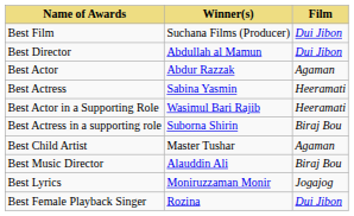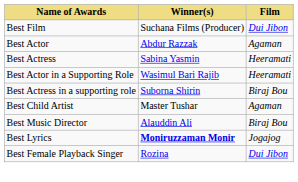 <table class="wikitable">
 <tr>
 <th style="background:#EEDD82;">Name of Awards</th>
 <th style="background:#EEDD82;">Winner(s)</th>
 <th style="background:#EEDD82;">Film</th>
 </tr>
 <tr>
 <td>Best Film</td>
 <td>Suchana Films (Producer)</td>
-<td><em><a href='#'>Dui Jibon</a></em></td>
-</tr>
-<tr>
-<td>Best Director</td>
-<td><a href='#'>Abdullah al Mamun</a></td>
 <td><em><a href='#'>Dui Jibon</a></em></td>
 </tr>
 <tr>
 <td>Best Actor</td>
 <td><a href='#'>Abdur Razzak</a></td>
 <td><em>Agaman</em></td>
 </tr>
 <tr>
 <td>Best Actress</td>
 <td><a href='#'>Sabina Yasmin</a></td>
 <td><em>Heeramati</em></td>
 </tr>
 <tr>
 <td>Best Actor in a Supporting Role</td>
 <td><a href='#'>Wasimul Bari Rajib</a></td>
 <td><em>Heeramati</em></td>
 </tr>
 <tr>
 <td>Best Actress in a supporting role</td>
 <td><a href='#'>Suborna Shirin</a></td>
 <td><em>Biraj Bou</em></td>
 </tr>
 <tr>
 <td>Best Child Artist</td>
 <td>Master Tushar</td>
 <td><em>Agaman</em></td>
 </tr>
 <tr>
 <td>Best Music Director</td>
 <td><a href='#'>Alauddin Ali</a></td>
 <td><em>Biraj Bou</em></td>
 </tr>
 <tr>
 <td>Best Lyrics</td>
-<td><a href='#'>Moniruzzaman Monir</a></td>
+<td><strong><a href='#'>Moniruzzaman Monir</a></strong></td>
 <td><em>Jogajog</em></td>
 </tr>
 <tr>
 <td>Best Female Playback Singer</td>
 <td><a href='#'>Rozina</a></td>
 <td><em><a href='#'>Dui Jibon</a></em></td>
 </tr>
 </table>
